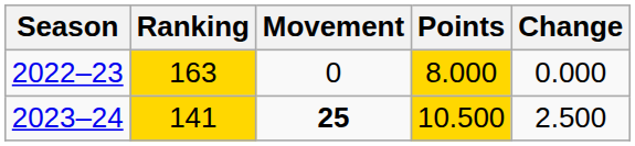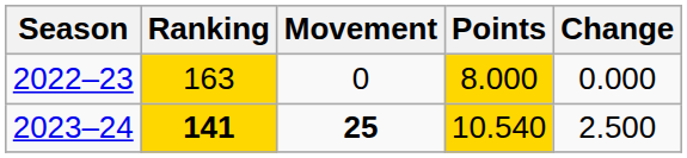 <table class="wikitable plainrowheaders sortable" style="text-align: center;">
 <tr>
 <th>Season</th>
 <th>Ranking</th>
 <th>Movement</th>
 <th>Points</th>
 <th>Change</th>
 </tr>
 <tr>
 <td><a href='#'>2022–23</a></td>
 <td bgcolor=Gold>163</td>
 <td>0</td>
 <td bgcolor=Gold>8.000</td>
 <td>0.000</td>
 </tr>
 <tr>
 <td><a href='#'>2023–24</a></td>
-<td bgcolor=Gold>141</td>
+<td bgcolor=Gold><strong>141</strong></td>
 <td><strong>25</strong></td>
-<td bgcolor=Gold>10.500</td>
+<td bgcolor=Gold>10.540</td>
 <td>2.500</td>
 </tr>
 </table>
